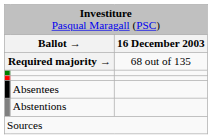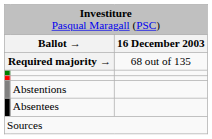 <table class="wikitable" style="text-align:center;">
 <tr>
 <td colspan="3" align="center" bgcolor="#C0C0C0"><strong>Investiture</strong><br><a href='#'>Pasqual Maragall</a> (<a href='#'>PSC</a>)</td>
 </tr>
 <tr>
 <th colspan="2" width="150px">Ballot →</th>
 <th>16 December 2003</th>
 </tr>
 <tr>
 <th colspan="2">Required majority →</th>
 <td>68 out of 135 </td>
 </tr>
 <tr>
 <th width="1px" style="background:green;"></th>
 <td align="left"></td>
 <td></td>
 </tr>
 <tr>
 <th style="color:inherit;background:red;"></th>
 <td align="left"></td>
 <td></td>
 </tr>
 <tr>
-<th style="color:inherit;background:black;"></th>
-<td align="left"><span>Absentees</span></td>
+<th style="color:inherit;background:gray;"></th>
+<td align="left"><span>Abstentions</span></td>
 <td></td>
 </tr>
 <tr>
-<th style="color:inherit;background:gray;"></th>
-<td align="left"><span>Abstentions</span></td>
+<th style="color:inherit;background:black;"></th>
+<td align="left"><span>Absentees</span></td>
 <td></td>
 </tr>
 <tr>
 <td align="left" colspan="3">Sources</td>
 </tr>
 </table>
